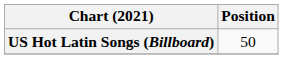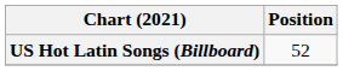 <table class="wikitable plainrowheaders" style="text-align:center">
 <tr>
 <th scope="col">Chart (2021)</th>
 <th scope="col">Position</th>
 </tr>
 <tr>
 <th scope="row">US Hot Latin Songs (<em>Billboard</em>)</th>
-<td>50</td>
+<td>52</td>
 </tr>
 <tr>
 </tr>
 </table>
